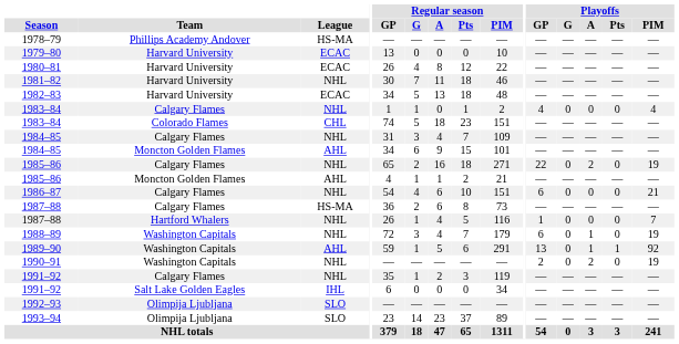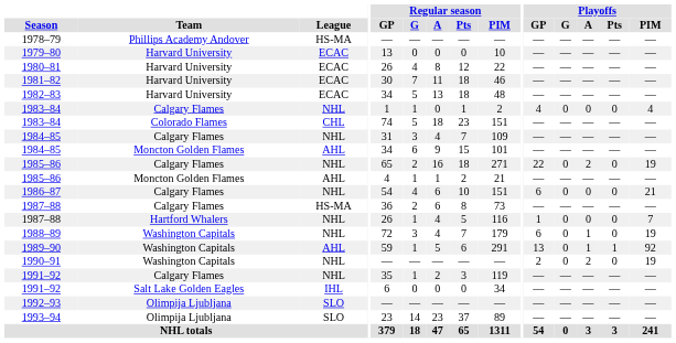 <table border="0" cellpadding="1" cellspacing="0" style="text-align:center; width:60em">
 <tr bgcolor="#e0e0e0">
 <th colspan="3" bgcolor="#ffffff"></th>
 <th rowspan="100" bgcolor="#ffffff"></th>
 <th colspan="5"><a href='#'>Regular season</a></th>
 <th rowspan="100" bgcolor="#ffffff"></th>
 <th colspan="5"><a href='#'>Playoffs</a></th>
 </tr>
 <tr bgcolor="#e0e0e0">
 <th><a href='#'>Season</a></th>
 <th>Team</th>
 <th>League</th>
 <th>GP</th>
 <th><a href='#'>G</a></th>
 <th><a href='#'>A</a></th>
 <th><a href='#'>Pts</a></th>
 <th><a href='#'>PIM</a></th>
 <th>GP</th>
 <th>G</th>
 <th>A</th>
 <th>Pts</th>
 <th>PIM</th>
 </tr>
 <tr>
 <td>1978–79</td>
 <td><a href='#'>Phillips Academy Andover</a></td>
 <td>HS-MA</td>
 <td>—</td>
 <td>—</td>
 <td>—</td>
 <td>—</td>
 <td>—</td>
 <td>—</td>
 <td>—</td>
 <td>—</td>
 <td>—</td>
 <td>—</td>
 </tr>
 <tr bgcolor="#f0f0f0">
 <td><a href='#'>1979–80</a></td>
 <td><a href='#'>Harvard University</a></td>
 <td><a href='#'>ECAC</a></td>
 <td>13</td>
 <td>0</td>
 <td>0</td>
 <td>0</td>
 <td>10</td>
 <td>—</td>
 <td>—</td>
 <td>—</td>
 <td>—</td>
 <td>—</td>
 </tr>
 <tr>
 <td><a href='#'>1980–81</a></td>
 <td>Harvard University</td>
 <td>ECAC</td>
 <td>26</td>
 <td>4</td>
 <td>8</td>
 <td>12</td>
 <td>22</td>
 <td>—</td>
 <td>—</td>
 <td>—</td>
 <td>—</td>
 <td>—</td>
 </tr>
 <tr bgcolor="#f0f0f0">
 <td><a href='#'>1981–82</a></td>
 <td>Harvard University</td>
-<td>NHL</td>
+<td>ECAC</td>
 <td>30</td>
 <td>7</td>
 <td>11</td>
 <td>18</td>
 <td>46</td>
 <td>—</td>
 <td>—</td>
 <td>—</td>
 <td>—</td>
 <td>—</td>
 </tr>
 <tr>
 <td><a href='#'>1982–83</a></td>
 <td>Harvard University</td>
 <td>ECAC</td>
 <td>34</td>
 <td>5</td>
 <td>13</td>
 <td>18</td>
 <td>48</td>
 <td>—</td>
 <td>—</td>
 <td>—</td>
 <td>—</td>
 <td>—</td>
 </tr>
 <tr bgcolor="#f0f0f0">
 <td><a href='#'>1983–84</a></td>
 <td><a href='#'>Calgary Flames</a></td>
 <td><a href='#'>NHL</a></td>
 <td>1</td>
 <td>1</td>
 <td>0</td>
 <td>1</td>
 <td>2</td>
 <td>4</td>
 <td>0</td>
 <td>0</td>
 <td>0</td>
 <td>4</td>
 </tr>
 <tr>
 <td><a href='#'>1983–84</a></td>
 <td><a href='#'>Colorado Flames</a></td>
 <td><a href='#'>CHL</a></td>
 <td>74</td>
 <td>5</td>
 <td>18</td>
 <td>23</td>
 <td>151</td>
 <td>—</td>
 <td>—</td>
 <td>—</td>
 <td>—</td>
 <td>—</td>
 </tr>
 <tr bgcolor="#f0f0f0">
 <td><a href='#'>1984–85</a></td>
 <td>Calgary Flames</td>
 <td>NHL</td>
 <td>31</td>
 <td>3</td>
 <td>4</td>
 <td>7</td>
 <td>109</td>
 <td>—</td>
 <td>—</td>
 <td>—</td>
 <td>—</td>
 <td>—</td>
 </tr>
 <tr>
 <td><a href='#'>1984–85</a></td>
 <td><a href='#'>Moncton Golden Flames</a></td>
 <td><a href='#'>AHL</a></td>
 <td>34</td>
 <td>6</td>
 <td>9</td>
 <td>15</td>
 <td>101</td>
 <td>—</td>
 <td>—</td>
 <td>—</td>
 <td>—</td>
 <td>—</td>
 </tr>
 <tr bgcolor="#f0f0f0">
 <td><a href='#'>1985–86</a></td>
 <td>Calgary Flames</td>
 <td>NHL</td>
 <td>65</td>
 <td>2</td>
 <td>16</td>
 <td>18</td>
 <td>271</td>
 <td>22</td>
 <td>0</td>
 <td>2</td>
 <td>0</td>
 <td>19</td>
 </tr>
 <tr>
 <td><a href='#'>1985–86</a></td>
 <td>Moncton Golden Flames</td>
 <td>AHL</td>
 <td>4</td>
 <td>1</td>
 <td>1</td>
 <td>2</td>
 <td>21</td>
 <td>—</td>
 <td>—</td>
 <td>—</td>
 <td>—</td>
 <td>—</td>
 </tr>
 <tr bgcolor="#f0f0f0">
 <td><a href='#'>1986–87</a></td>
 <td>Calgary Flames</td>
 <td>NHL</td>
 <td>54</td>
 <td>4</td>
 <td>6</td>
 <td>10</td>
 <td>151</td>
 <td>6</td>
 <td>0</td>
 <td>0</td>
 <td>0</td>
 <td>21</td>
 </tr>
 <tr>
 <td><a href='#'>1987–88</a></td>
 <td>Calgary Flames</td>
 <td>HS-MA</td>
 <td>36</td>
 <td>2</td>
 <td>6</td>
 <td>8</td>
 <td>73</td>
 <td>—</td>
 <td>—</td>
 <td>—</td>
 <td>—</td>
 <td>—</td>
 </tr>
 <tr bgcolor="#f0f0f0">
 <td>1987–88</td>
 <td><a href='#'>Hartford Whalers</a></td>
 <td>NHL</td>
 <td>26</td>
 <td>1</td>
 <td>4</td>
 <td>5</td>
 <td>116</td>
 <td>1</td>
 <td>0</td>
 <td>0</td>
 <td>0</td>
 <td>7</td>
 </tr>
 <tr>
 <td><a href='#'>1988–89</a></td>
 <td><a href='#'>Washington Capitals</a></td>
 <td>NHL</td>
 <td>72</td>
 <td>3</td>
 <td>4</td>
 <td>7</td>
 <td>179</td>
 <td>6</td>
 <td>0</td>
 <td>1</td>
 <td>0</td>
 <td>19</td>
 </tr>
 <tr bgcolor="#f0f0f0">
 <td><a href='#'>1989–90</a></td>
 <td>Washington Capitals</td>
 <td><a href='#'>AHL</a></td>
 <td>59</td>
 <td>1</td>
 <td>5</td>
 <td>6</td>
 <td>291</td>
 <td>13</td>
 <td>0</td>
 <td>1</td>
 <td>1</td>
 <td>92</td>
 </tr>
 <tr>
 <td><a href='#'>1990–91</a></td>
 <td>Washington Capitals</td>
 <td>NHL</td>
 <td>—</td>
 <td>—</td>
 <td>—</td>
 <td>—</td>
 <td>—</td>
 <td>2</td>
 <td>0</td>
 <td>2</td>
 <td>0</td>
 <td>19</td>
 </tr>
 <tr bgcolor="#f0f0f0">
 <td><a href='#'>1991–92</a></td>
 <td>Calgary Flames</td>
 <td>NHL</td>
 <td>35</td>
 <td>1</td>
 <td>2</td>
 <td>3</td>
 <td>119</td>
 <td>—</td>
 <td>—</td>
 <td>—</td>
 <td>—</td>
 <td>—</td>
 </tr>
 <tr>
 <td><a href='#'>1991–92</a></td>
 <td><a href='#'>Salt Lake Golden Eagles</a></td>
 <td><a href='#'>IHL</a></td>
 <td>6</td>
 <td>0</td>
 <td>0</td>
 <td>0</td>
 <td>34</td>
 <td>—</td>
 <td>—</td>
 <td>—</td>
 <td>—</td>
 <td>—</td>
 </tr>
 <tr bgcolor="#f0f0f0">
 <td><a href='#'>1992–93</a></td>
 <td><a href='#'>Olimpija Ljubljana</a></td>
 <td><a href='#'>SLO</a></td>
 <td>—</td>
 <td>—</td>
 <td>—</td>
 <td>—</td>
 <td>—</td>
 <td>—</td>
 <td>—</td>
 <td>—</td>
 <td>—</td>
 <td>—</td>
 </tr>
 <tr>
 <td><a href='#'>1993–94</a></td>
 <td>Olimpija Ljubljana</td>
 <td>SLO</td>
 <td>23</td>
 <td>14</td>
 <td>23</td>
 <td>37</td>
 <td>89</td>
 <td>—</td>
 <td>—</td>
 <td>—</td>
 <td>—</td>
 <td>—</td>
 </tr>
 <tr bgcolor="#e0e0e0">
 <th colspan="3">NHL totals</th>
 <th>379</th>
 <th>18</th>
 <th>47</th>
 <th>65</th>
 <th>1311</th>
 <th>54</th>
 <th>0</th>
 <th>3</th>
 <th>3</th>
 <th>241</th>
 </tr>
 </table>
